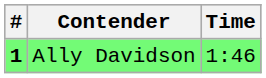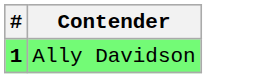 <table class="wikitable">
 <tr>
 <th>#</th>
 <th>Contender</th>
-<th>Time</th>
 </tr>
 <tr>
 <td style="background:#73fb76;"><strong>1</strong></td>
 <td style="background:#73fb76;">Ally Davidson</td>
-<td style="background:#73fb76;">1:46</td>
 </tr>
 </table>
